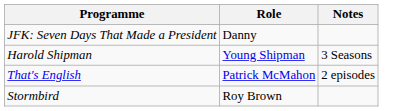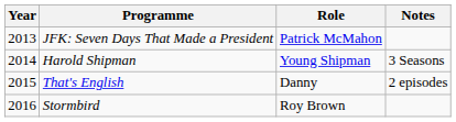 <table class="wikitable sortable">
 <tr>
+<th>Year</th>
 <th>Programme</th>
 <th>Role</th>
 <th>Notes</th>
 </tr>
 <tr>
+<td rowspan="1">2013</td>
 <td><em>JFK: Seven Days That Made a President</em></td>
-<td>Danny</td>
+<td><a href='#'>Patrick McMahon</a></td>
 <td></td>
 </tr>
 <tr>
+<td>2014</td>
 <td><em>Harold Shipman</em></td>
 <td><a href='#'>Young Shipman</a></td>
 <td>3 Seasons</td>
 </tr>
 <tr>
+<td>2015</td>
 <td><em><a href='#'>That's English</a></em></td>
-<td><a href='#'>Patrick McMahon</a></td>
+<td>Danny</td>
 <td>2 episodes</td>
 </tr>
 <tr>
+<td>2016</td>
 <td><em>Stormbird</em></td>
 <td>Roy Brown</td>
 <td></td>
 </tr>
 </table>
